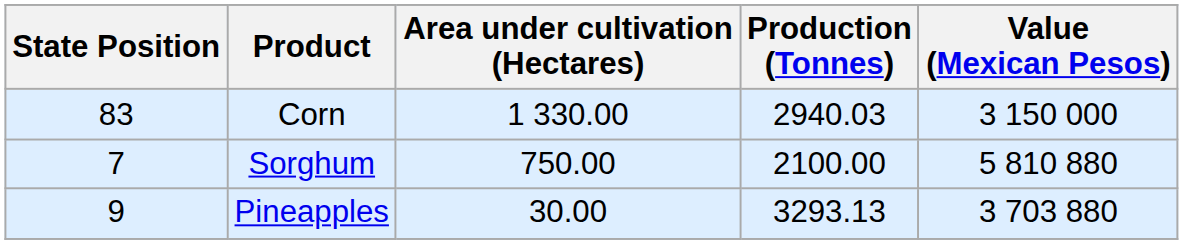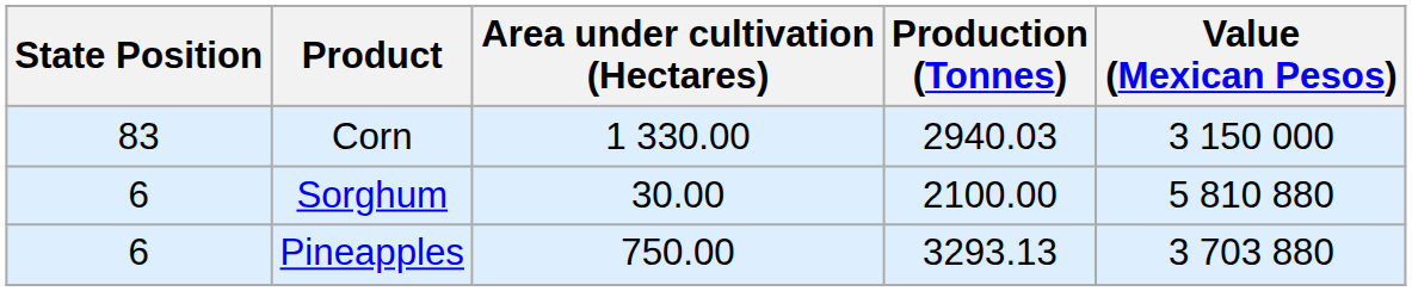 <table class="wikitable" align="center" style="background:#DDEEFF; margin:auto">
 <tr>
 <th>State Position</th>
 <th>Product</th>
 <th>Area under cultivation<br>(Hectares)</th>
 <th>Production<br>(<a href='#'>Tonnes</a>)</th>
 <th>Value<br>(<a href='#'>Mexican Pesos</a>)</th>
 </tr>
 <tr>
 <td align=center>83</td>
 <td align=center>Corn</td>
 <td align=center>1 330.00</td>
 <td align=center>2940.03</td>
 <td align=center>3 150 000</td>
 </tr>
 <tr>
-<td align=center>7</td>
+<td align=center>6</td>
 <td align=center><a href='#'>Sorghum</a></td>
-<td align=center>750.00</td>
+<td align=center>30.00</td>
 <td align=center>2100.00</td>
 <td align=center>5 810 880</td>
 </tr>
 <tr>
-<td align=center>9</td>
+<td align=center>6</td>
 <td align=center><a href='#'>Pineapples</a></td>
-<td align=center>30.00</td>
+<td align=center>750.00</td>
 <td align=center>3293.13</td>
 <td align=center>3 703 880</td>
 </tr>
 </table>
